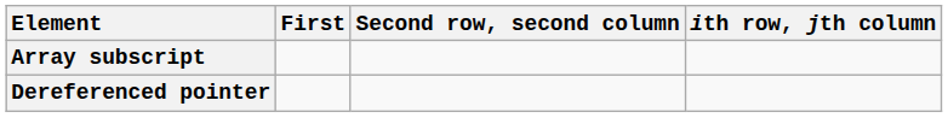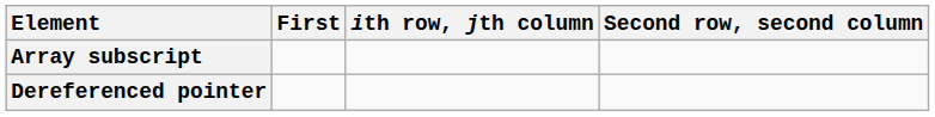 <table class="wikitable" style="margin-left: auto; margin-right: auto; text-align: center">
 <tr>
 <th style="text-align: left">Element</th>
 <th>First</th>
+<th><em>i</em>th row, <em>j</em>th column</th>
 <th>Second row, second column</th>
-<th><em>i</em>th row, <em>j</em>th column</th>
 </tr>
 <tr>
 <th style="text-align: left">Array subscript</th>
 <td></td>
 <td></td>
 <td></td>
 </tr>
 <tr>
 <th style="text-align: left">Dereferenced pointer</th>
 <td></td>
 <td></td>
 <td></td>
 </tr>
 </table>
